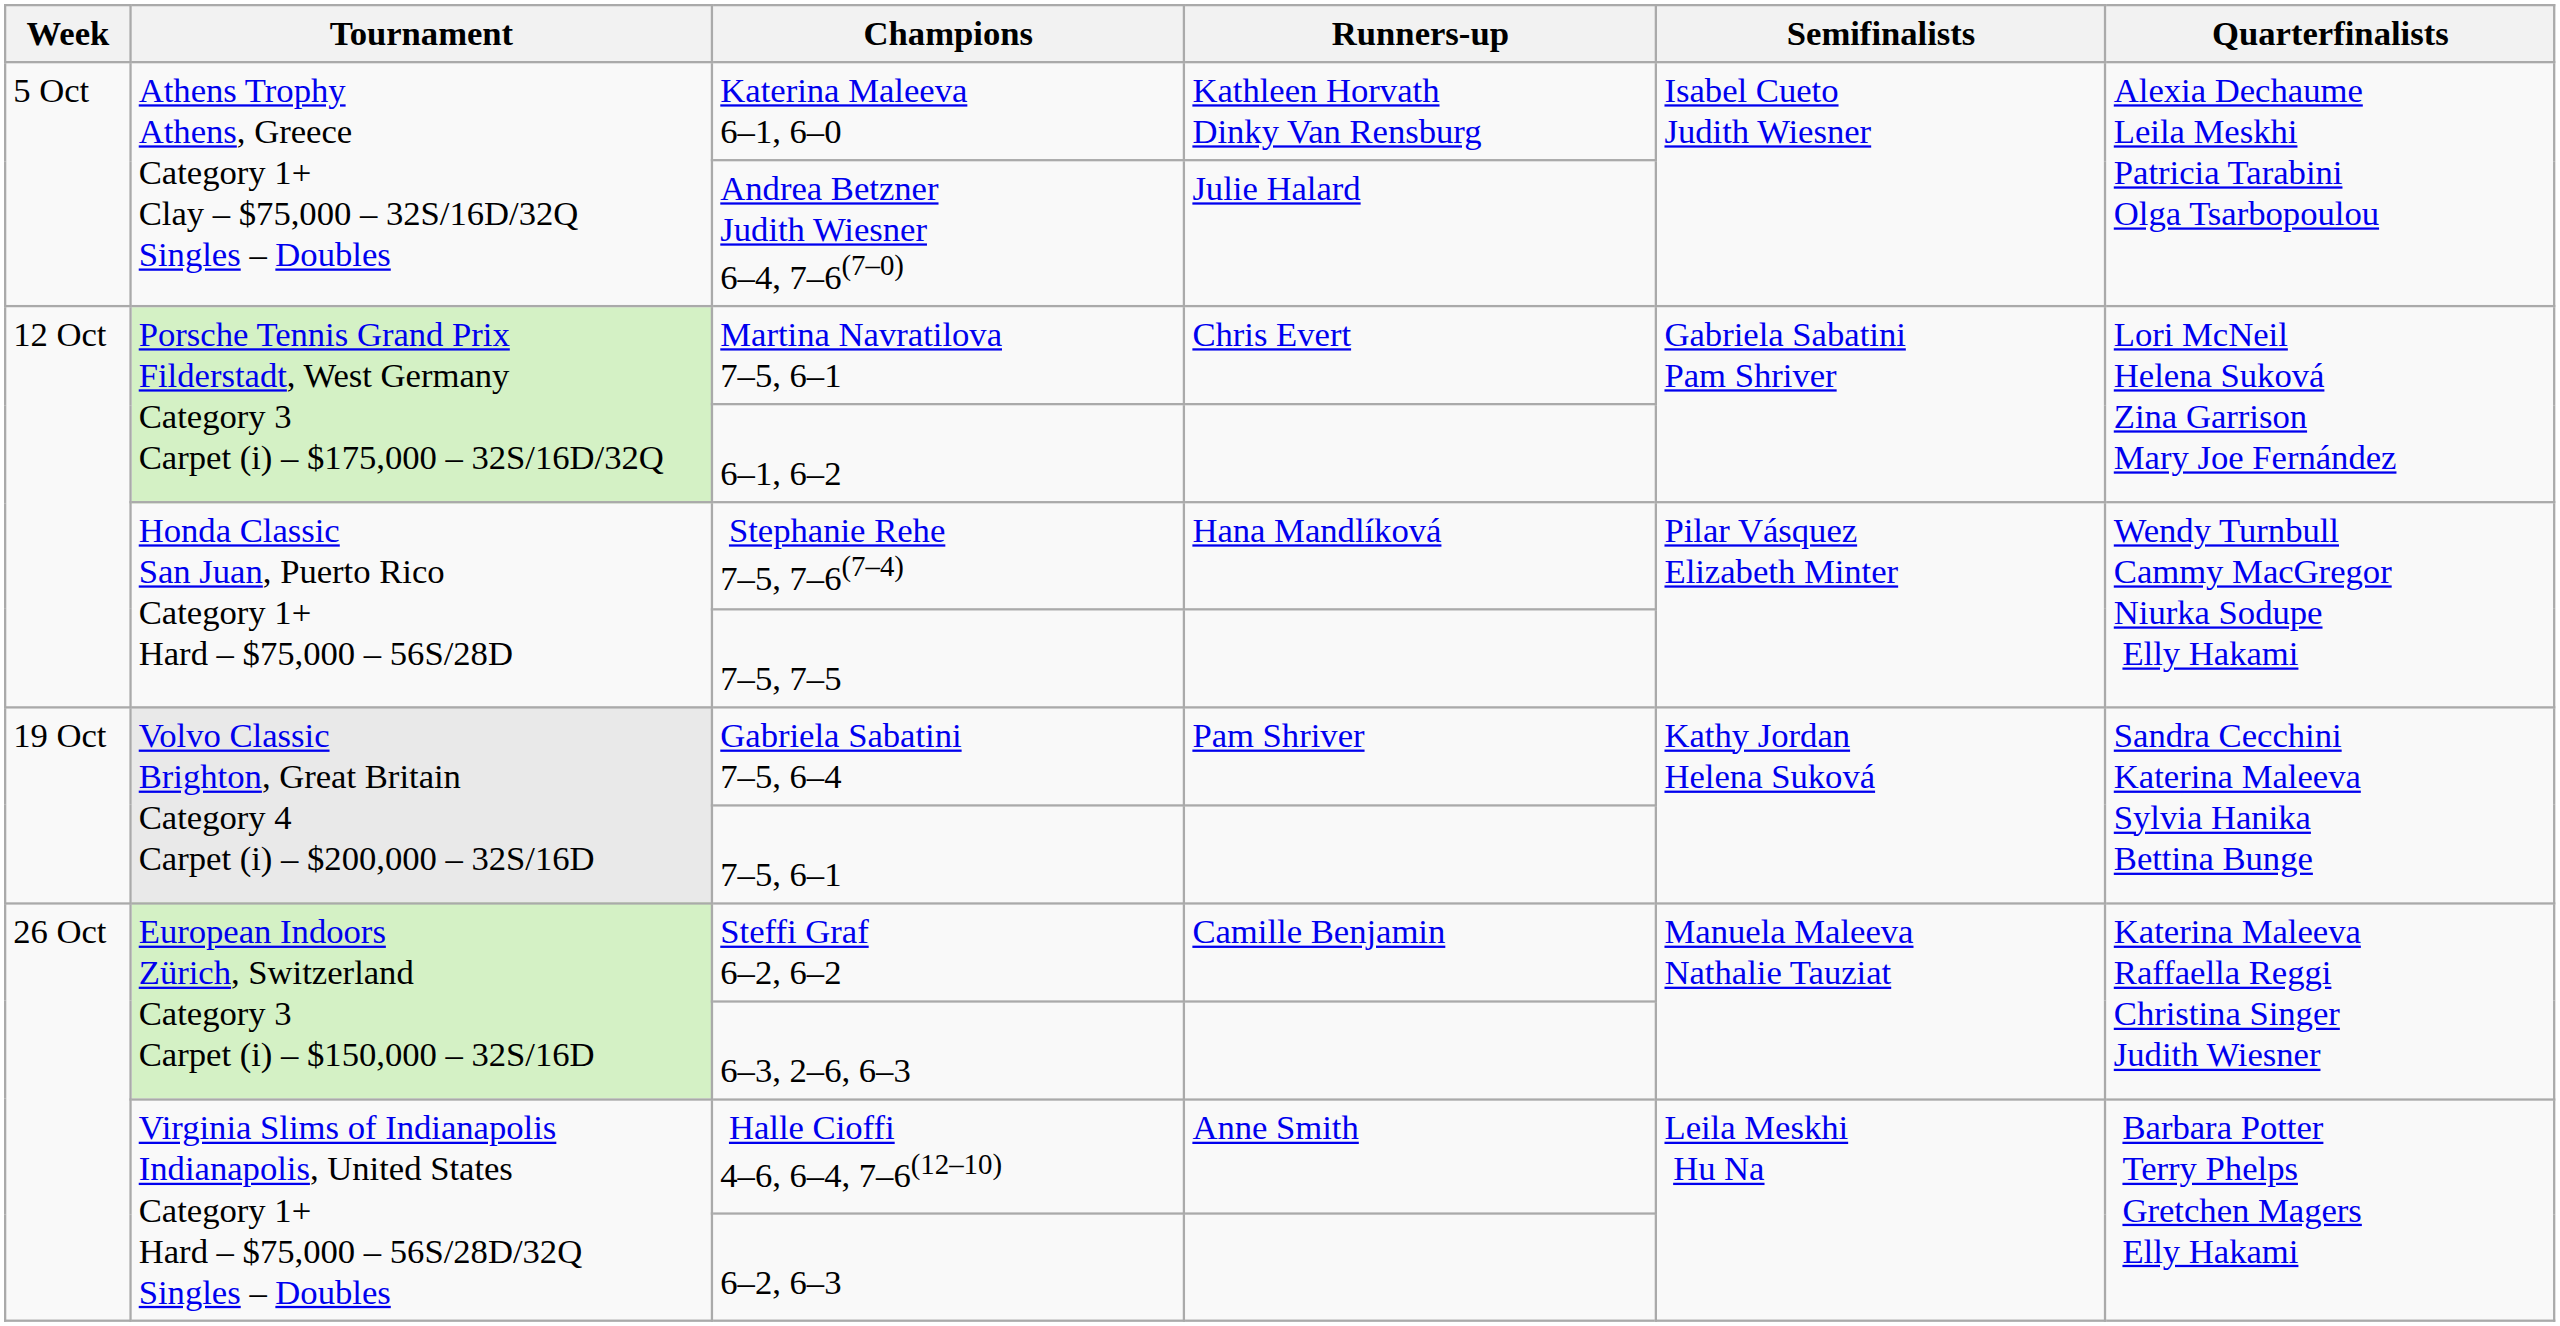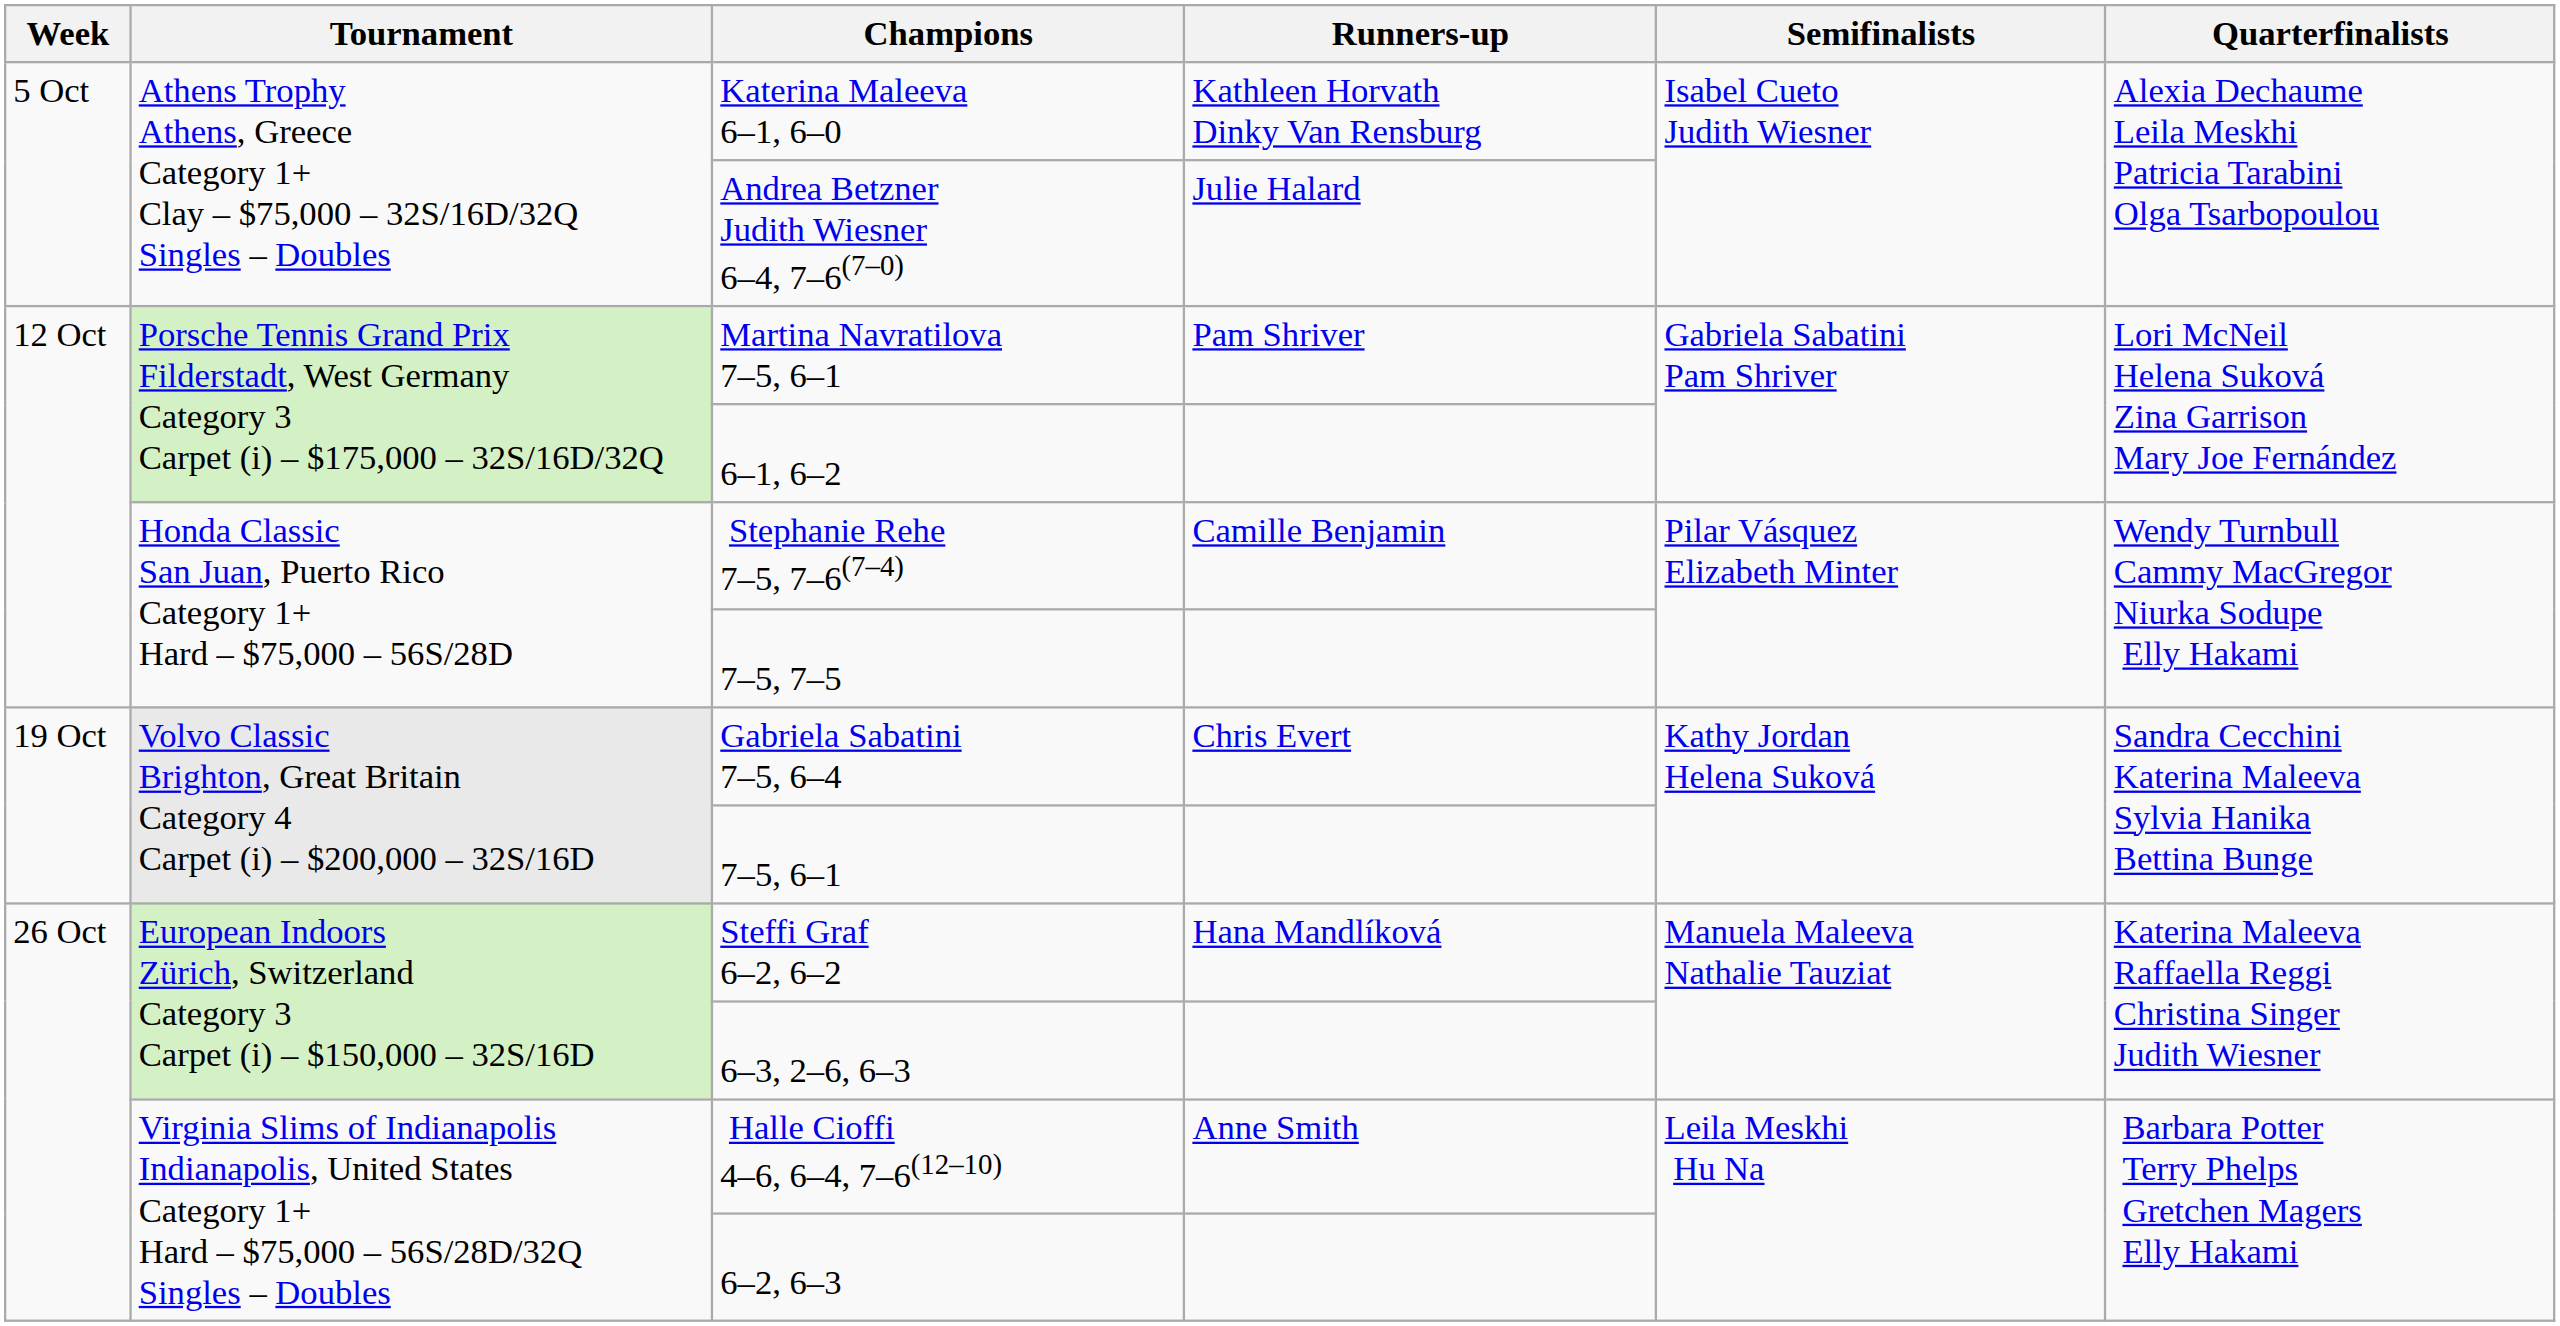 <table class=wikitable style=font-size:95%>
 <tr>
 <th style="width:48px;">Week</th>
 <th style="width:248px;">Tournament</th>
 <th style="width:200px;">Champions</th>
 <th style="width:200px;">Runners-up</th>
 <th style="width:190px;">Semifinalists</th>
 <th style="width:190px;">Quarterfinalists</th>
 </tr>
 <tr valign="top">
 <td rowspan=2>5 Oct</td>
 <td rowspan=2><a href='#'>Athens Trophy</a><br><a href='#'>Athens</a>, Greece <br> Category 1+ <br> Clay – $75,000 – 32S/16D/32Q <br><a href='#'>Singles</a> – <a href='#'>Doubles</a></td>
 <td> <a href='#'>Katerina Maleeva</a><br> 6–1, 6–0</td>
 <td> <a href='#'>Kathleen Horvath</a><br> <a href='#'>Dinky Van Rensburg</a></td>
 <td rowspan=2> <a href='#'>Isabel Cueto</a> <br> <a href='#'>Judith Wiesner</a></td>
 <td rowspan=2> <a href='#'>Alexia Dechaume</a>  <br> <a href='#'>Leila Meskhi</a> <br> <a href='#'>Patricia Tarabini</a> <br> <a href='#'>Olga Tsarbopoulou</a></td>
 </tr>
 <tr valign="top">
 <td> <a href='#'>Andrea Betzner</a><br> <a href='#'>Judith Wiesner</a><br>6–4, 7–6<sup>(7–0)</sup></td>
 <td> <a href='#'>Julie Halard</a></td>
 </tr>
 <tr valign=top>
 <td rowspan=4>12 Oct</td>
 <td rowspan=2 style="background:#d4f1c5;"><a href='#'>Porsche Tennis Grand Prix</a><br><a href='#'>Filderstadt</a>, West Germany <br> Category 3 <br> Carpet (i) – $175,000 – 32S/16D/32Q</td>
 <td> <a href='#'>Martina Navratilova</a> <br>7–5, 6–1</td>
-<td> <a href='#'>Chris Evert</a></td>
+<td> <a href='#'>Pam Shriver</a></td>
 <td rowspan=2> <a href='#'>Gabriela Sabatini</a> <br> <a href='#'>Pam Shriver</a></td>
 <td rowspan=2> <a href='#'>Lori McNeil</a> <br> <a href='#'>Helena Suková</a> <br>  <a href='#'>Zina Garrison</a> <br> <a href='#'>Mary Joe Fernández</a></td>
 </tr>
 <tr valign="top">
 <td> <br>6–1, 6–2</td>
 <td></td>
 </tr>
 <tr valign=top>
 <td rowspan=2><a href='#'>Honda Classic</a><br><a href='#'>San Juan</a>, Puerto Rico <br> Category 1+ <br> Hard – $75,000 – 56S/28D</td>
 <td> <a href='#'>Stephanie Rehe</a> <br>7–5, 7–6<sup>(7–4)</sup></td>
-<td> <a href='#'>Hana Mandlíková</a></td>
+<td> <a href='#'>Camille Benjamin</a></td>
 <td rowspan=2> <a href='#'>Pilar Vásquez</a> <br> <a href='#'>Elizabeth Minter</a></td>
 <td rowspan=2> <a href='#'>Wendy Turnbull</a> <br> <a href='#'>Cammy MacGregor</a> <br>  <a href='#'>Niurka Sodupe</a><br> <a href='#'>Elly Hakami</a><br></td>
 </tr>
 <tr valign="top">
 <td> <br>7–5, 7–5</td>
 <td></td>
 </tr>
 <tr valign=top>
 <td rowspan=2>19 Oct</td>
 <td rowspan=2 style="background:#e9e9e9;"><a href='#'>Volvo Classic</a><br><a href='#'>Brighton</a>, Great Britain <br> Category 4 <br> Carpet (i) – $200,000 – 32S/16D</td>
 <td> <a href='#'>Gabriela Sabatini</a> <br>7–5, 6–4</td>
-<td> <a href='#'>Pam Shriver</a></td>
+<td> <a href='#'>Chris Evert</a></td>
 <td rowspan=2> <a href='#'>Kathy Jordan</a>  <br> <a href='#'>Helena Suková</a> <br></td>
 <td rowspan=2> <a href='#'>Sandra Cecchini</a> <br> <a href='#'>Katerina Maleeva</a> <br>  <a href='#'>Sylvia Hanika</a> <br> <a href='#'>Bettina Bunge</a></td>
 </tr>
 <tr valign="top">
 <td> <br>7–5, 6–1</td>
 <td></td>
 </tr>
 <tr valign="top">
 <td rowspan=4>26 Oct</td>
 <td rowspan=2 style="background:#d4f1c5;"><a href='#'>European Indoors</a><br><a href='#'>Zürich</a>, Switzerland <br> Category 3 <br> Carpet (i) – $150,000 – 32S/16D</td>
 <td> <a href='#'>Steffi Graf</a><br>6–2, 6–2</td>
-<td> <a href='#'>Camille Benjamin</a></td>
+<td> <a href='#'>Hana Mandlíková</a></td>
 <td rowspan=2> <a href='#'>Manuela Maleeva</a> <br> <a href='#'>Nathalie Tauziat</a></td>
 <td rowspan=2> <a href='#'>Katerina Maleeva</a>  <br> <a href='#'>Raffaella Reggi</a><br> <a href='#'>Christina Singer</a> <br> <a href='#'>Judith Wiesner</a></td>
 </tr>
 <tr valign="top">
 <td><br>6–3, 2–6, 6–3</td>
 <td></td>
 </tr>
 <tr valign="top">
 <td rowspan=2><a href='#'>Virginia Slims of Indianapolis</a><br><a href='#'>Indianapolis</a>, United States <br> Category 1+ <br> Hard – $75,000 – 56S/28D/32Q <br><a href='#'>Singles</a> – <a href='#'>Doubles</a></td>
 <td> <a href='#'>Halle Cioffi</a><br>4–6, 6–4, 7–6<sup>(12–10)</sup></td>
 <td> <a href='#'>Anne Smith</a></td>
 <td rowspan=2> <a href='#'>Leila Meskhi</a><br> <a href='#'>Hu Na</a></td>
 <td rowspan=2> <a href='#'>Barbara Potter</a><br> <a href='#'>Terry Phelps</a><br> <a href='#'>Gretchen Magers</a><br> <a href='#'>Elly Hakami</a></td>
 </tr>
 <tr valign="top">
 <td><br>6–2, 6–3</td>
 <td></td>
 </tr>
 </table>
